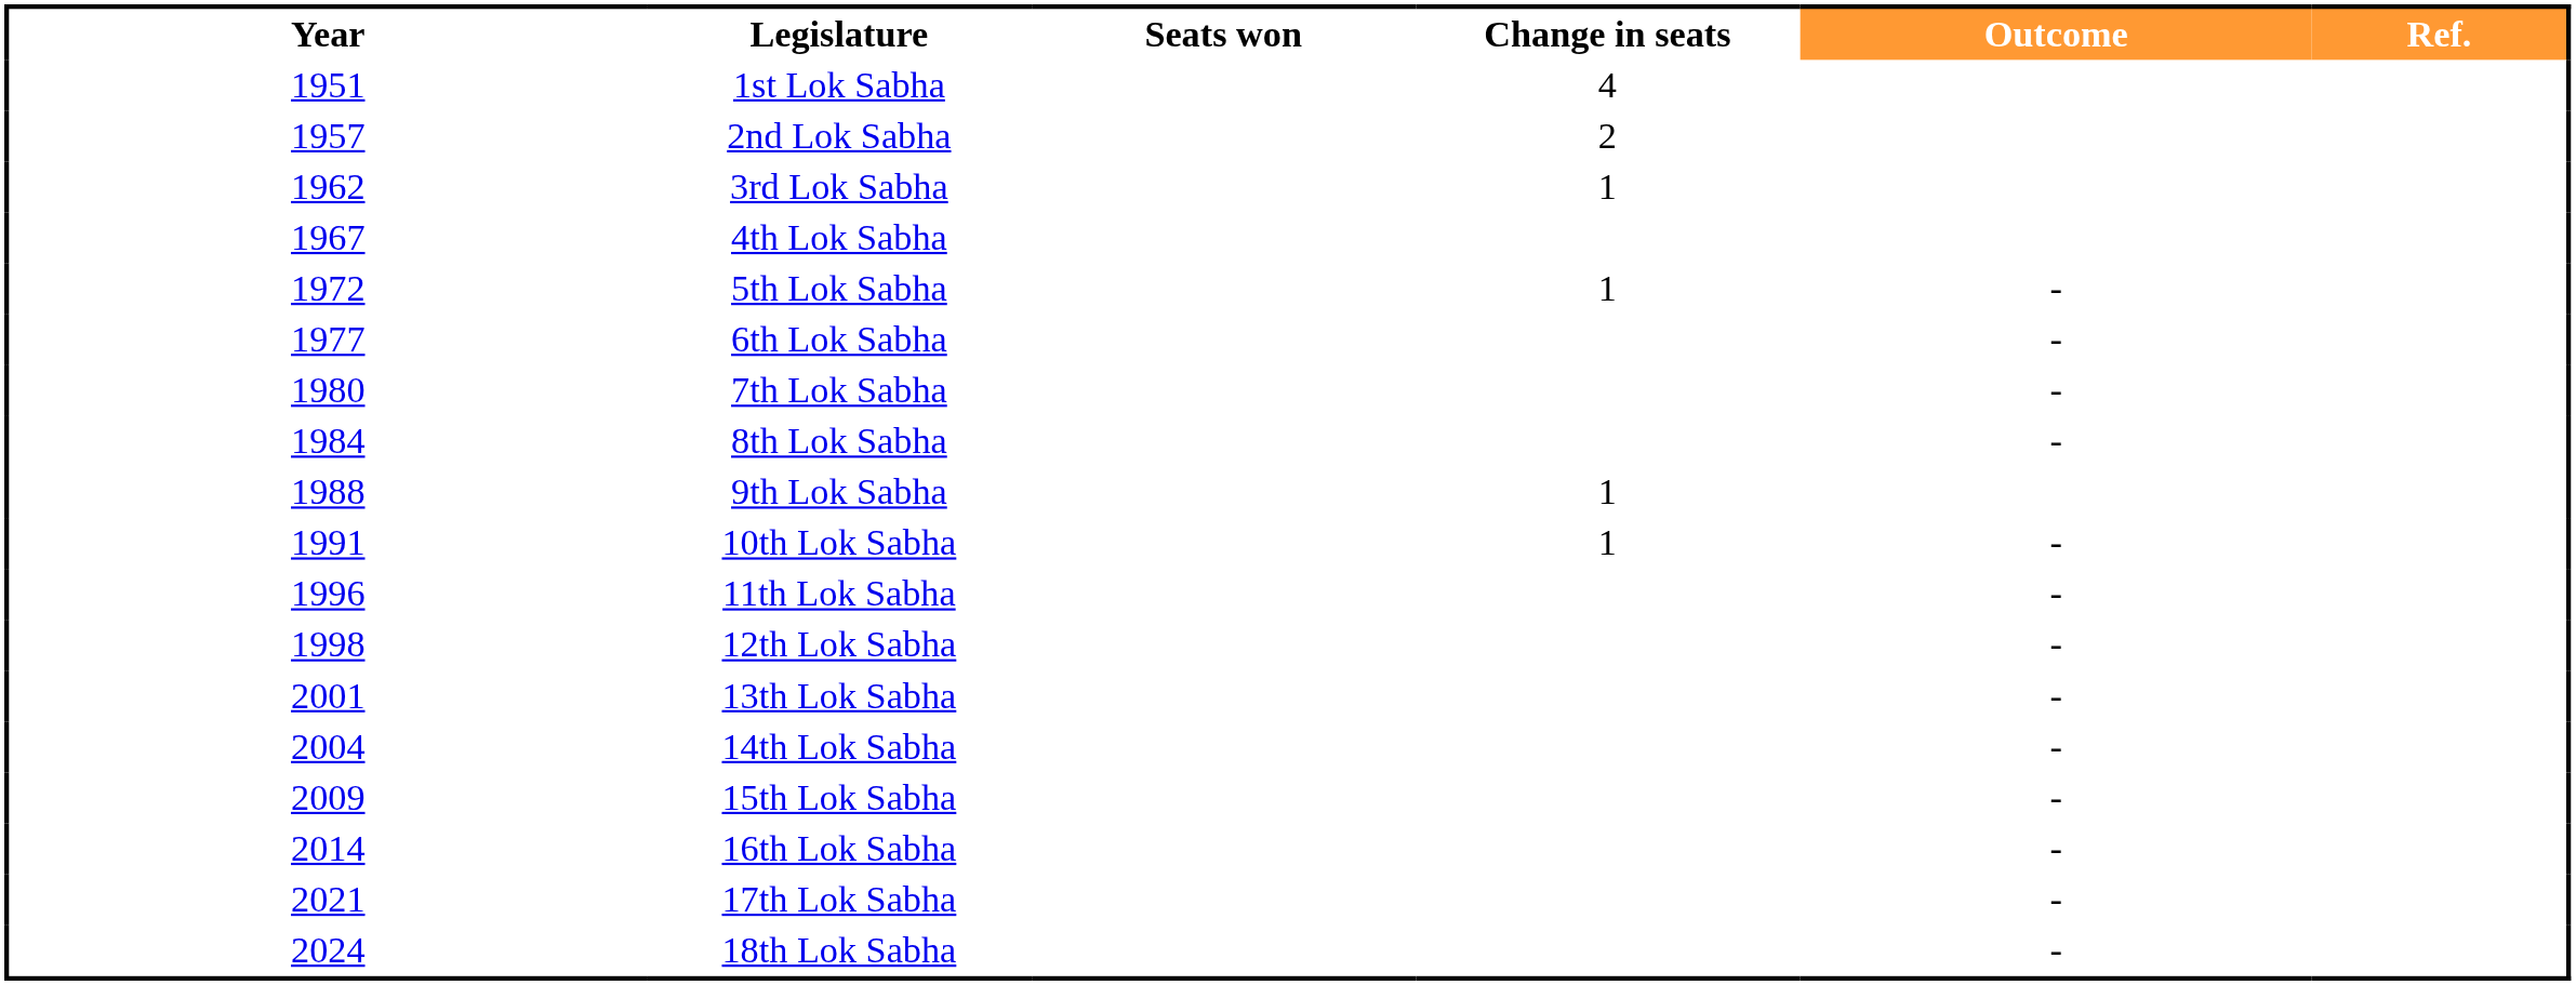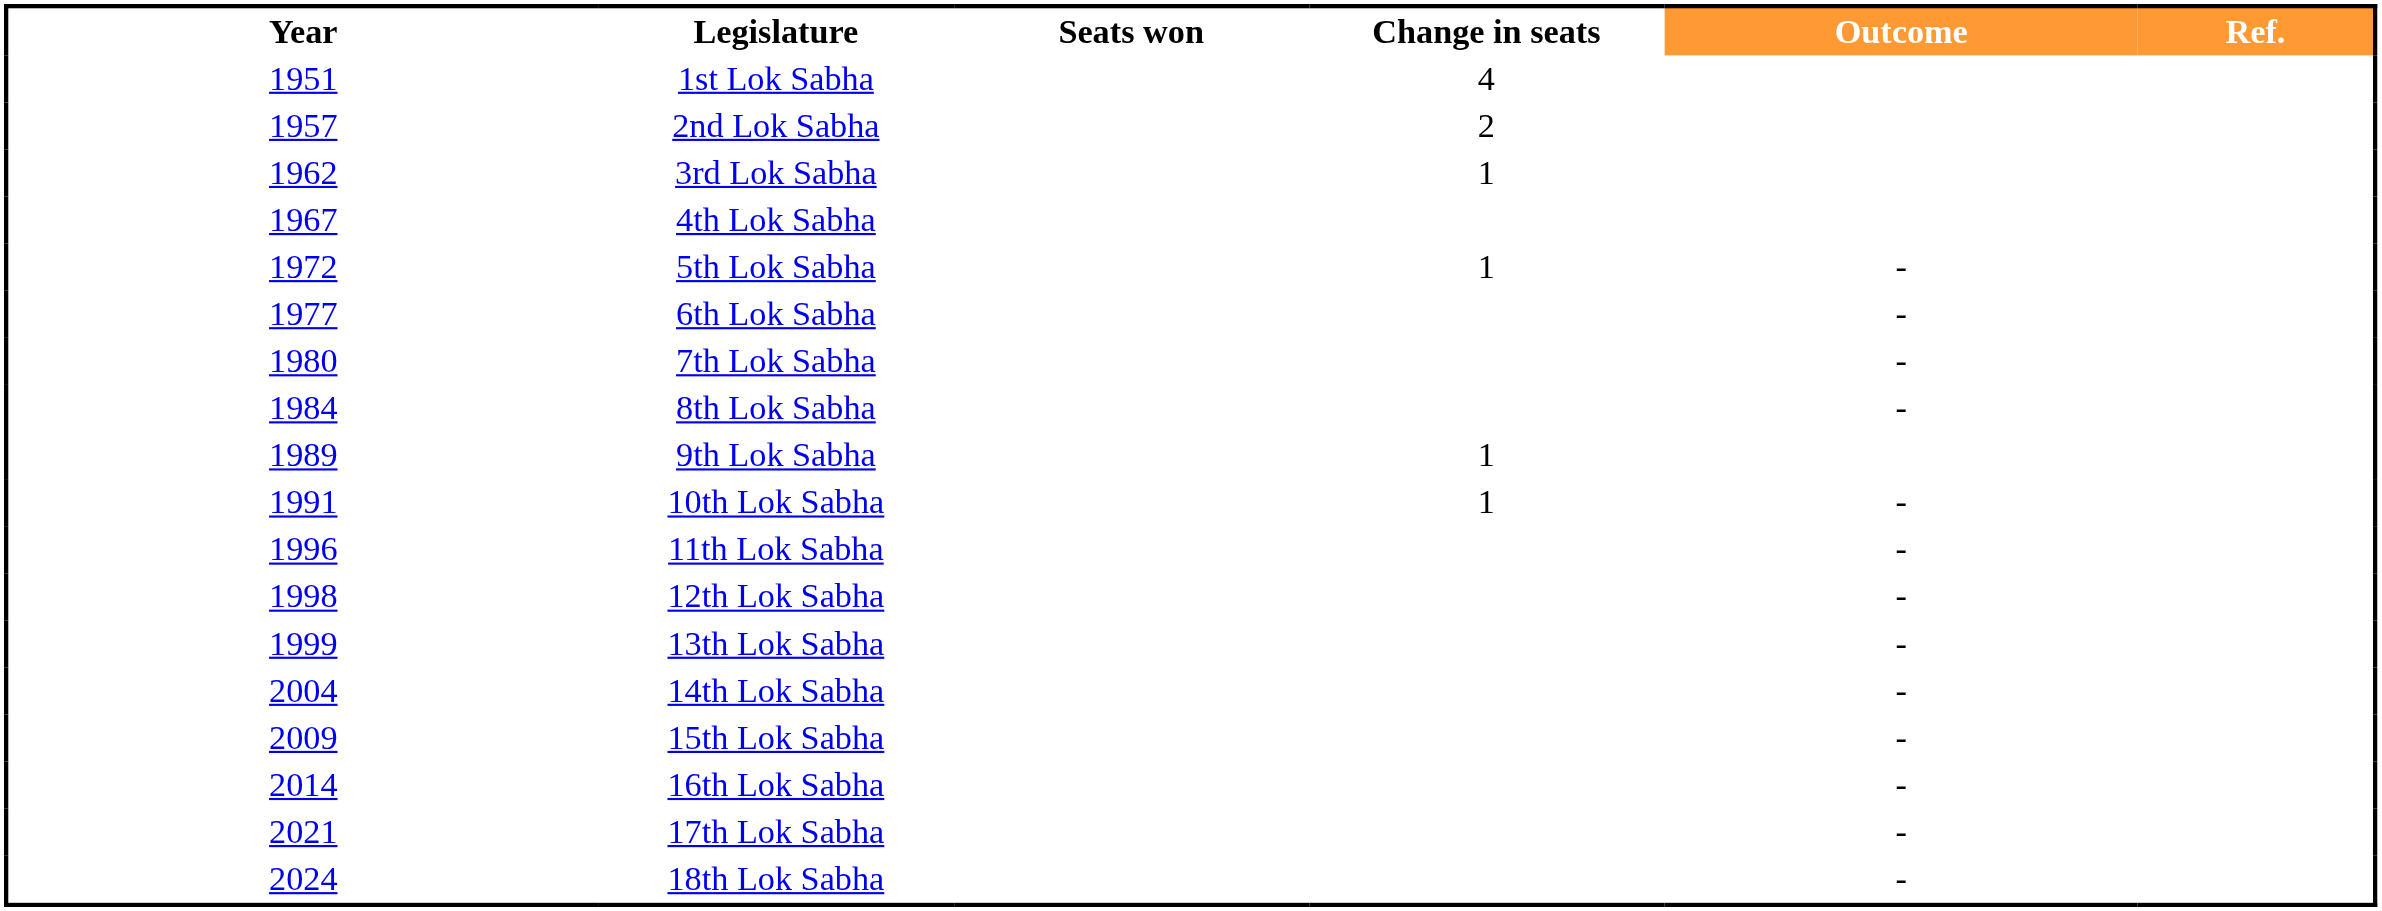 <table class="sortable" cellspacing="0" cellpadding="2" style="border-collapse: collapse; border: 2px #000000 solid; font-size: x-big; width:70%; border:1">
 <tr>
 <th style="width:25%;" Style="background-color:#FF9933; color:white">Year</th>
 <th style="width:15%;" style="background-color:#FF9933; color:white">Legislature</th>
 <th style="width:15%;" style="background-color:#FF9933; color:white">Seats won</th>
 <th style="width:15%;" style="background-color:#FF9933; color:white">Change in seats</th>
 <th style="background-color:#FF9933; color:white">Outcome</th>
 <th class="unsortable"  style="background-color:#FF9933; color:white">Ref.</th>
 </tr>
 <tr style="text-align:center;">
 <td><a href='#'>1951</a></td>
 <td><a href='#'>1st Lok Sabha</a></td>
 <td></td>
 <td> 4</td>
 <td></td>
 <td></td>
 </tr>
 <tr style="text-align:center;">
 <td><a href='#'>1957</a></td>
 <td><a href='#'>2nd Lok Sabha</a></td>
 <td></td>
 <td> 2</td>
 <td></td>
 <td></td>
 </tr>
 <tr style="text-align:center;">
 <td><a href='#'>1962</a></td>
 <td><a href='#'>3rd Lok Sabha</a></td>
 <td></td>
 <td> 1</td>
 <td></td>
 <td></td>
 </tr>
 <tr style="text-align:center;">
 <td><a href='#'>1967</a></td>
 <td><a href='#'>4th Lok Sabha</a></td>
 <td></td>
 <td></td>
 <td></td>
 <td></td>
 </tr>
 <tr style="text-align:center;">
 <td><a href='#'>1972</a></td>
 <td><a href='#'>5th Lok Sabha</a></td>
 <td></td>
 <td> 1</td>
 <td>-</td>
 <td></td>
 </tr>
 <tr style="text-align:center;">
 <td><a href='#'>1977</a></td>
 <td><a href='#'>6th Lok Sabha</a></td>
 <td></td>
 <td></td>
 <td>-</td>
 <td></td>
 </tr>
 <tr style="text-align:center;">
 <td><a href='#'>1980</a></td>
 <td><a href='#'>7th Lok Sabha</a></td>
 <td></td>
 <td></td>
 <td>-</td>
 <td></td>
 </tr>
 <tr style="text-align:center;">
 <td><a href='#'>1984</a></td>
 <td><a href='#'>8th Lok Sabha</a></td>
 <td></td>
 <td></td>
 <td>-</td>
 <td></td>
 </tr>
 <tr style="text-align:center;">
-<td><a href='#'>1988</a></td>
+<td><a href='#'>1989</a></td>
 <td><a href='#'>9th Lok Sabha</a></td>
 <td></td>
 <td> 1</td>
 <td></td>
 <td></td>
 </tr>
 <tr style="text-align:center;">
 <td><a href='#'>1991</a></td>
 <td><a href='#'>10th Lok Sabha</a></td>
 <td></td>
 <td> 1</td>
 <td>-</td>
 <td></td>
 </tr>
 <tr style="text-align:center;">
 <td><a href='#'>1996</a></td>
 <td><a href='#'>11th Lok Sabha</a></td>
 <td></td>
 <td></td>
 <td>-</td>
 <td></td>
 </tr>
 <tr style="text-align:center;">
 <td><a href='#'>1998</a></td>
 <td><a href='#'>12th Lok Sabha</a></td>
 <td></td>
 <td></td>
 <td>-</td>
 <td></td>
 </tr>
 <tr style="text-align:center;">
-<td><a href='#'>2001</a></td>
+<td><a href='#'>1999</a></td>
 <td><a href='#'>13th Lok Sabha</a></td>
 <td></td>
 <td></td>
 <td>-</td>
 <td></td>
 </tr>
 <tr style="text-align:center;">
 <td><a href='#'>2004</a></td>
 <td><a href='#'>14th Lok Sabha</a></td>
 <td></td>
 <td></td>
 <td>-</td>
 <td></td>
 </tr>
 <tr style="text-align:center;">
 <td><a href='#'>2009</a></td>
 <td><a href='#'>15th Lok Sabha</a></td>
 <td></td>
 <td></td>
 <td>-</td>
 <td></td>
 </tr>
 <tr style="text-align:center;">
 <td><a href='#'>2014</a></td>
 <td><a href='#'>16th Lok Sabha</a></td>
 <td></td>
 <td></td>
 <td>-</td>
 <td></td>
 </tr>
 <tr style="text-align:center;">
 <td><a href='#'>2021</a></td>
 <td><a href='#'>17th Lok Sabha</a></td>
 <td></td>
 <td></td>
 <td>-</td>
 <td></td>
 </tr>
 <tr style="text-align:center;">
 <td><a href='#'>2024</a></td>
 <td><a href='#'>18th Lok Sabha</a></td>
 <td></td>
 <td></td>
 <td>-</td>
 <td></td>
 </tr>
 </table>
